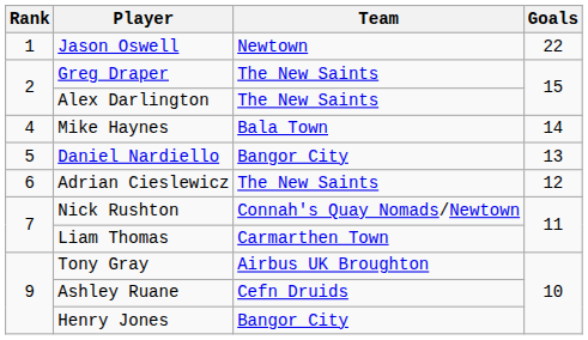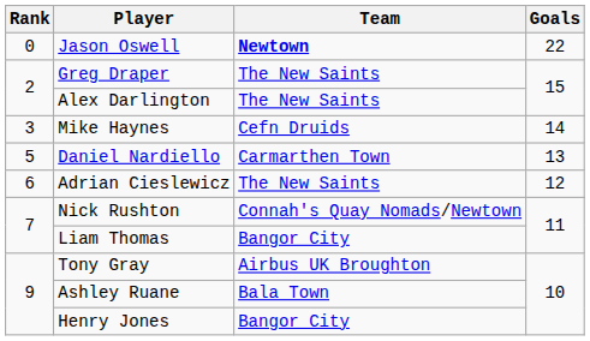 <table class="wikitable">
 <tr>
 <th>Rank</th>
 <th>Player</th>
 <th>Team</th>
 <th>Goals</th>
 </tr>
 <tr>
-<td align=center>1</td>
+<td align=center>0</td>
 <td> <a href='#'>Jason Oswell</a></td>
-<td><a href='#'>Newtown</a></td>
+<td><strong><a href='#'>Newtown</a></strong></td>
 <td align=center>22</td>
 </tr>
 <tr>
 <td rowspan=2 align=center>2</td>
 <td> <a href='#'>Greg Draper</a></td>
 <td><a href='#'>The New Saints</a></td>
 <td rowspan=2 align=center>15</td>
 </tr>
 <tr>
 <td> Alex Darlington</td>
 <td><a href='#'>The New Saints</a></td>
 </tr>
 <tr>
-<td align=center>4</td>
+<td align=center>3</td>
 <td> Mike Haynes</td>
-<td><a href='#'>Bala Town</a></td>
+<td><a href='#'>Cefn Druids</a></td>
 <td align=center>14</td>
 </tr>
 <tr>
 <td align=Center>5</td>
 <td> <a href='#'>Daniel Nardiello</a></td>
-<td><a href='#'>Bangor City</a></td>
+<td><a href='#'>Carmarthen Town</a></td>
 <td align=center>13</td>
 </tr>
 <tr>
 <td align=center>6</td>
 <td> Adrian Cieslewicz</td>
 <td><a href='#'>The New Saints</a></td>
 <td align=center>12</td>
 </tr>
 <tr>
 <td rowspan=2 align=center>7</td>
 <td> Nick Rushton</td>
 <td><a href='#'>Connah's Quay Nomads</a>/<a href='#'>Newtown</a></td>
 <td rowspan=2 align=center>11</td>
 </tr>
 <tr>
 <td> Liam Thomas</td>
-<td><a href='#'>Carmarthen Town</a></td>
+<td><a href='#'>Bangor City</a></td>
 </tr>
 <tr>
 <td rowspan=3 align=center>9</td>
 <td> Tony Gray</td>
 <td><a href='#'>Airbus UK Broughton</a></td>
 <td rowspan=3 align=center>10</td>
 </tr>
 <tr>
 <td> Ashley Ruane</td>
-<td><a href='#'>Cefn Druids</a></td>
+<td><a href='#'>Bala Town</a></td>
 </tr>
 <tr>
 <td> Henry Jones</td>
 <td><a href='#'>Bangor City</a></td>
 </tr>
 </table>
